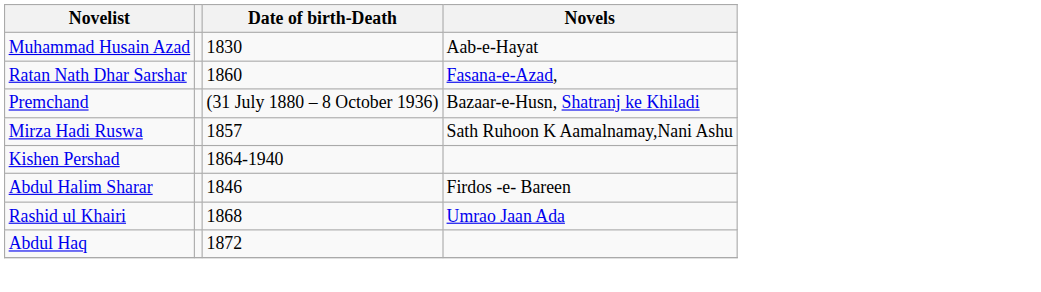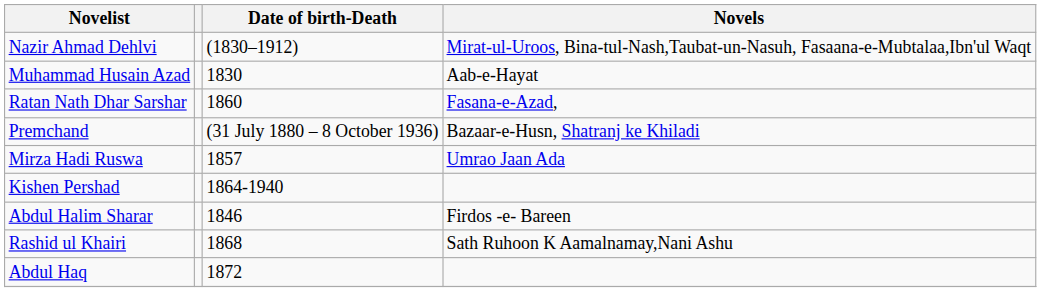 <table class="wikitable">
 <tr Raheem Gul...From Shakardara KP....Novel..Dastan chor Aye, Aag ka darya, Jannat ki talash etc.>
 <th>Novelist</th>
 <th></th>
 <th>Date of birth-Death</th>
 <th>Novels</th>
+</tr>
+<tr>
+<td><a href='#'>Nazir Ahmad Dehlvi</a></td>
+<td></td>
+<td>(1830–1912)</td>
+<td><a href='#'>Mirat-ul-Uroos</a>, Bina-tul-Nash,Taubat-un-Nasuh, Fasaana-e-Mubtalaa,Ibn'ul Waqt</td>
 </tr>
 <tr>
 <td><a href='#'>Muhammad Husain Azad</a></td>
 <td></td>
 <td>1830</td>
 <td>Aab-e-Hayat</td>
 </tr>
 <tr>
 <td><a href='#'>Ratan Nath Dhar Sarshar</a></td>
 <td></td>
 <td>1860</td>
 <td><a href='#'>Fasana-e-Azad</a>,</td>
 </tr>
 <tr>
 <td><a href='#'>Premchand</a></td>
 <td></td>
 <td>(31 July 1880 – 8 October 1936)</td>
 <td>Bazaar-e-Husn, <a href='#'>Shatranj ke Khiladi</a></td>
 </tr>
 <tr>
 <td><a href='#'>Mirza Hadi Ruswa</a></td>
 <td></td>
 <td>1857</td>
-<td>Sath Ruhoon K Aamalnamay,Nani Ashu</td>
+<td><a href='#'>Umrao Jaan Ada</a></td>
 </tr>
 <tr>
 <td><a href='#'>Kishen Pershad</a></td>
 <td></td>
 <td>1864-1940</td>
 <td></td>
 </tr>
 <tr>
 <td><a href='#'>Abdul Halim Sharar</a></td>
 <td></td>
 <td>1846</td>
 <td>Firdos -e- Bareen</td>
 </tr>
 <tr>
 <td><a href='#'>Rashid ul Khairi</a></td>
 <td></td>
 <td>1868</td>
-<td><a href='#'>Umrao Jaan Ada</a></td>
+<td>Sath Ruhoon K Aamalnamay,Nani Ashu</td>
 </tr>
 <tr>
 <td><a href='#'>Abdul Haq</a></td>
 <td></td>
 <td>1872</td>
 <td></td>
 </tr>
 <tr>
 </tr>
 </table>
